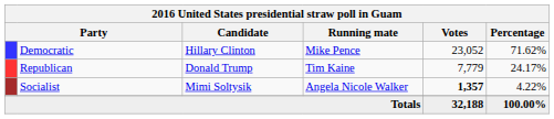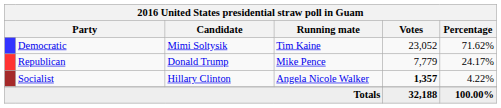 <table class="wikitable">
 <tr>
 <th colspan="6">2016 United States presidential straw poll in Guam</th>
 </tr>
 <tr>
 <th colspan="2" style="width: 15em">Party</th>
 <th style="width: 10em">Candidate</th>
 <th style="width: 10em">Running mate</th>
 <th style="width: 5em">Votes</th>
 <th style="width: 5em">Percentage</th>
 </tr>
 <tr>
 <th style="background:#33f; width:3px;"></th>
 <td style="width: 130px"><a href='#'>Democratic</a></td>
-<td><a href='#'>Hillary Clinton</a></td>
-<td><a href='#'>Mike Pence</a></td>
+<td><a href='#'>Mimi Soltysik</a></td>
+<td><a href='#'>Tim Kaine</a></td>
 <td style="text-align:right;">23,052</td>
 <td style="text-align:right;">71.62%</td>
 </tr>
 <tr>
 <th style="background:#f33; width:3px;"></th>
 <td style="width: 130px"><a href='#'>Republican</a></td>
 <td><a href='#'>Donald Trump</a></td>
-<td><a href='#'>Tim Kaine</a></td>
+<td><a href='#'>Mike Pence</a></td>
 <td style="text-align:right;">7,779</td>
 <td style="text-align:right;">24.17%</td>
 </tr>
 <tr>
 <th style="background:brown; width:3px;"></th>
 <td style="width: 130px"><a href='#'>Socialist</a></td>
-<td><a href='#'>Mimi Soltysik</a></td>
+<td><a href='#'>Hillary Clinton</a></td>
 <td><a href='#'>Angela Nicole Walker</a></td>
 <td style="text-align:right;"><strong>1,357</strong></td>
 <td style="text-align:right;">4.22%</td>
 </tr>
 <tr>
 </tr>
 <tr style="background:#eee; text-align:right;">
 <td colspan="4"><strong>Totals</strong></td>
 <td><strong>32,188</strong></td>
 <td><strong>100.00%</strong></td>
 </tr>
 </table>
